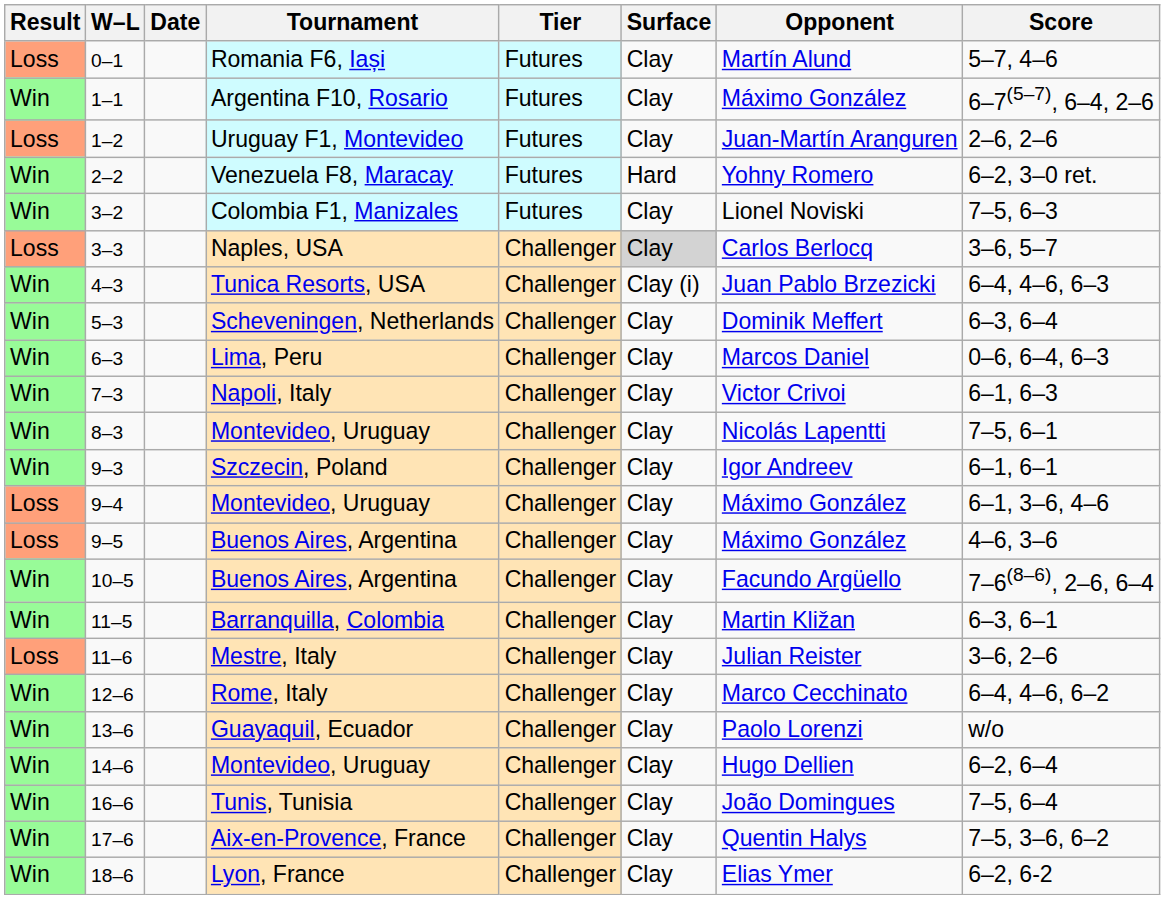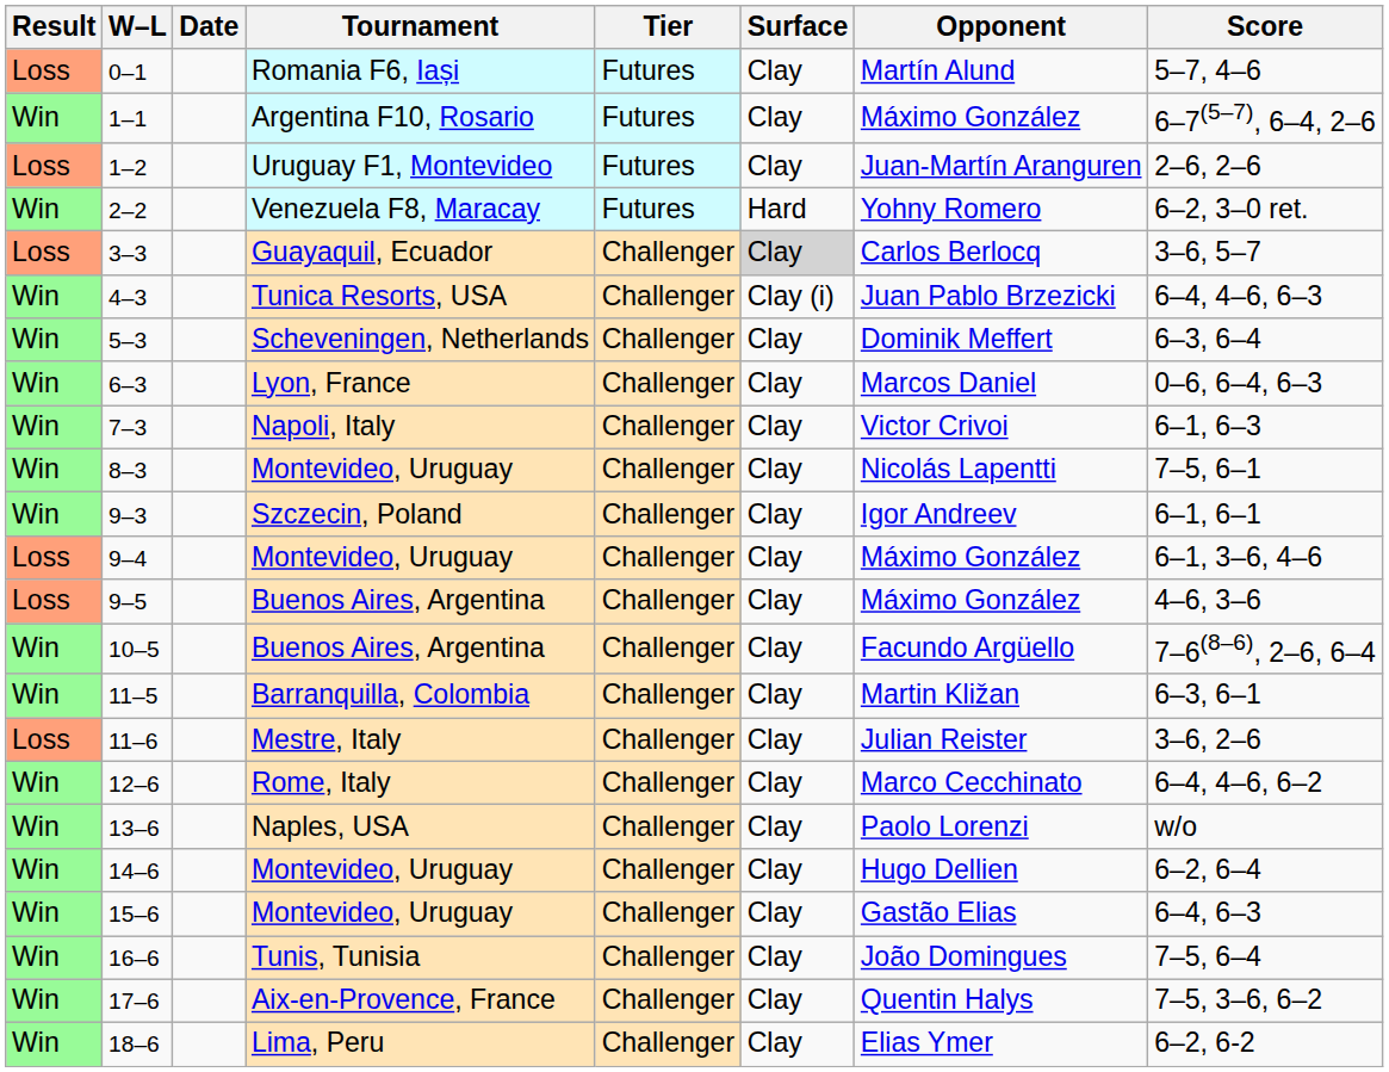 <table class="sortable wikitable">
 <tr>
 <th>Result</th>
 <th class="unsortable">W–L</th>
 <th>Date</th>
 <th>Tournament</th>
 <th>Tier</th>
 <th>Surface</th>
 <th>Opponent</th>
 <th class="unsortable">Score</th>
 </tr>
 <tr>
 <td bgcolor=ffa07a>Loss</td>
 <td><small>0–1</small></td>
 <td></td>
 <td style="background:#cffcff;">Romania F6, <a href='#'>Iași</a></td>
 <td style="background:#cffcff;">Futures</td>
 <td>Clay</td>
 <td> <a href='#'>Martín Alund</a></td>
 <td>5–7, 4–6</td>
 </tr>
 <tr>
 <td bgcolor=98FB98>Win</td>
 <td><small>1–1</small></td>
 <td></td>
 <td style="background:#cffcff;">Argentina F10, <a href='#'>Rosario</a></td>
 <td style="background:#cffcff;">Futures</td>
 <td>Clay</td>
 <td> <a href='#'>Máximo González</a></td>
 <td>6–7<sup>(5–7)</sup>, 6–4, 2–6</td>
 </tr>
 <tr>
 <td bgcolor=ffa07a>Loss</td>
 <td><small>1–2</small></td>
 <td></td>
 <td style="background:#cffcff;">Uruguay F1, <a href='#'>Montevideo</a></td>
 <td style="background:#cffcff;">Futures</td>
 <td>Clay</td>
 <td> <a href='#'>Juan-Martín Aranguren</a></td>
 <td>2–6, 2–6</td>
 </tr>
 <tr>
 <td bgcolor=98FB98>Win</td>
 <td><small>2–2</small></td>
 <td></td>
 <td style="background:#cffcff;">Venezuela F8, <a href='#'>Maracay</a></td>
 <td style="background:#cffcff;">Futures</td>
 <td>Hard</td>
 <td> <a href='#'>Yohny Romero</a></td>
 <td>6–2, 3–0 ret.</td>
 </tr>
 <tr>
-<td bgcolor=98fb98>Win</td>
-<td><small>3–2</small></td>
-<td></td>
-<td style="background:#cffcff;">Colombia F1, <a href='#'>Manizales</a></td>
-<td style="background:#cffcff;">Futures</td>
-<td>Clay</td>
-<td> Lionel Noviski</td>
-<td>7–5, 6–3</td>
-</tr>
-<tr>
 <td bgcolor=ffa07a>Loss</td>
 <td><small>3–3</small></td>
 <td></td>
-<td style="background:moccasin;">Naples, USA</td>
+<td style="background:moccasin;"><a href='#'>Guayaquil</a>, Ecuador</td>
 <td style="background:moccasin;">Challenger</td>
 <td style="background: lightgrey;">Clay</td>
 <td> <a href='#'>Carlos Berlocq</a></td>
 <td>3–6, 5–7</td>
 </tr>
 <tr>
 <td bgcolor=98FB98>Win</td>
 <td><small>4–3</small></td>
 <td></td>
 <td style="background:moccasin;"><a href='#'>Tunica Resorts</a>, USA</td>
 <td style="background:moccasin;">Challenger</td>
 <td>Clay (i)</td>
 <td> <a href='#'>Juan Pablo Brzezicki</a></td>
 <td>6–4, 4–6, 6–3</td>
 </tr>
 <tr>
 <td bgcolor=98FB98>Win</td>
 <td><small>5–3</small></td>
 <td></td>
 <td style="background:moccasin;"><a href='#'>Scheveningen</a>, Netherlands</td>
 <td style="background:moccasin;">Challenger</td>
 <td>Clay</td>
 <td> <a href='#'>Dominik Meffert</a></td>
 <td>6–3, 6–4</td>
 </tr>
 <tr>
 <td bgcolor=98fb98>Win</td>
 <td><small>6–3</small></td>
 <td></td>
-<td style="background:moccasin;"><a href='#'>Lima</a>, Peru</td>
+<td style="background:moccasin;"><a href='#'>Lyon</a>, France</td>
 <td style="background:moccasin;">Challenger</td>
 <td>Clay</td>
 <td> <a href='#'>Marcos Daniel</a></td>
 <td>0–6, 6–4, 6–3</td>
 </tr>
 <tr>
 <td bgcolor=98FB98>Win</td>
 <td><small>7–3</small></td>
 <td><a href='#'></a></td>
 <td style="background:moccasin;"><a href='#'>Napoli</a>, Italy</td>
 <td style="background:moccasin;">Challenger</td>
 <td>Clay</td>
 <td> <a href='#'>Victor Crivoi</a></td>
 <td>6–1, 6–3</td>
 </tr>
 <tr>
 <td bgcolor=98FB98>Win</td>
 <td><small>8–3</small></td>
 <td><a href='#'></a></td>
 <td style="background:moccasin;"><a href='#'>Montevideo</a>, Uruguay</td>
 <td style="background:moccasin;">Challenger</td>
 <td>Clay</td>
 <td> <a href='#'>Nicolás Lapentti</a></td>
 <td>7–5, 6–1</td>
 </tr>
 <tr>
 <td bgcolor=98FB98>Win</td>
 <td><small>9–3</small></td>
 <td><a href='#'></a></td>
 <td style="background:moccasin;"><a href='#'>Szczecin</a>, Poland</td>
 <td style="background:moccasin;">Challenger</td>
 <td>Clay</td>
 <td> <a href='#'>Igor Andreev</a></td>
 <td>6–1, 6–1</td>
 </tr>
 <tr>
 <td bgcolor=ffa07a>Loss</td>
 <td><small>9–4</small></td>
 <td><a href='#'></a></td>
 <td style="background:moccasin;"><a href='#'>Montevideo</a>, Uruguay</td>
 <td style="background:moccasin;">Challenger</td>
 <td>Clay</td>
 <td> <a href='#'>Máximo González</a></td>
 <td>6–1, 3–6, 4–6</td>
 </tr>
 <tr>
 <td bgcolor=ffa07a>Loss</td>
 <td><small>9–5</small></td>
 <td><a href='#'></a></td>
 <td style="background:moccasin;"><a href='#'>Buenos Aires</a>, Argentina</td>
 <td style="background:moccasin;">Challenger</td>
 <td>Clay</td>
 <td> <a href='#'>Máximo González</a></td>
 <td>4–6, 3–6</td>
 </tr>
 <tr>
 <td bgcolor=98FB98>Win</td>
 <td><small>10–5</small></td>
 <td><a href='#'></a></td>
 <td style="background:moccasin;"><a href='#'>Buenos Aires</a>, Argentina</td>
 <td style="background:moccasin;">Challenger</td>
 <td>Clay</td>
 <td> <a href='#'>Facundo Argüello</a></td>
 <td>7–6<sup>(8–6)</sup>, 2–6, 6–4</td>
 </tr>
 <tr>
 <td bgcolor=98fb98>Win</td>
 <td><small>11–5</small></td>
 <td><a href='#'></a></td>
 <td style="background:moccasin;"><a href='#'>Barranquilla</a>, <a href='#'>Colombia</a></td>
 <td style="background:moccasin;">Challenger</td>
 <td>Clay</td>
 <td> <a href='#'>Martin Kližan</a></td>
 <td>6–3, 6–1</td>
 </tr>
 <tr>
 <td bgcolor=ffa07a>Loss</td>
 <td><small>11–6</small></td>
 <td><a href='#'></a></td>
 <td style="background:moccasin;"><a href='#'>Mestre</a>, Italy</td>
 <td style="background:moccasin;">Challenger</td>
 <td>Clay</td>
 <td> <a href='#'>Julian Reister</a></td>
 <td>3–6, 2–6</td>
 </tr>
 <tr>
 <td bgcolor=98FB98>Win</td>
 <td><small>12–6</small></td>
 <td><a href='#'></a></td>
 <td style="background:moccasin;"><a href='#'>Rome</a>, Italy</td>
 <td style="background:moccasin;">Challenger</td>
 <td>Clay</td>
 <td> <a href='#'>Marco Cecchinato</a></td>
 <td>6–4, 4–6, 6–2</td>
 </tr>
 <tr>
 <td bgcolor=98FB98>Win</td>
 <td><small>13–6</small></td>
 <td><a href='#'></a></td>
-<td style="background:moccasin;"><a href='#'>Guayaquil</a>, Ecuador</td>
+<td style="background:moccasin;">Naples, USA</td>
 <td style="background:moccasin;">Challenger</td>
 <td>Clay</td>
 <td> <a href='#'>Paolo Lorenzi</a></td>
 <td>w/o</td>
 </tr>
 <tr>
 <td bgcolor=98FB98>Win</td>
 <td><small>14–6</small></td>
 <td><a href='#'></a></td>
 <td style="background:moccasin;"><a href='#'>Montevideo</a>, Uruguay</td>
 <td style="background:moccasin;">Challenger</td>
 <td>Clay</td>
 <td> <a href='#'>Hugo Dellien</a></td>
 <td>6–2, 6–4</td>
+</tr>
+<tr>
+<td bgcolor=98FB98>Win</td>
+<td><small>15–6</small></td>
+<td><a href='#'></a></td>
+<td style="background:moccasin;"><a href='#'>Montevideo</a>, Uruguay</td>
+<td style="background:moccasin;">Challenger</td>
+<td>Clay</td>
+<td> <a href='#'>Gastão Elias</a></td>
+<td>6–4, 6–3</td>
 </tr>
 <tr>
 <td bgcolor=98FB98>Win</td>
 <td><small>16–6</small></td>
 <td><a href='#'></a></td>
 <td style="background:moccasin;"><a href='#'>Tunis</a>, Tunisia</td>
 <td style="background:moccasin;">Challenger</td>
 <td>Clay</td>
 <td> <a href='#'>João Domingues</a></td>
 <td>7–5, 6–4</td>
 </tr>
 <tr>
 <td bgcolor=98FB98>Win</td>
 <td><small>17–6</small></td>
 <td><a href='#'></a></td>
 <td style="background:moccasin;"><a href='#'>Aix-en-Provence</a>, France</td>
 <td style="background:moccasin;">Challenger</td>
 <td>Clay</td>
 <td> <a href='#'>Quentin Halys</a></td>
 <td>7–5, 3–6, 6–2</td>
 </tr>
 <tr>
 <td bgcolor=98FB98>Win</td>
 <td><small>18–6</small></td>
 <td><a href='#'></a></td>
-<td style="background:moccasin;"><a href='#'>Lyon</a>, France</td>
+<td style="background:moccasin;"><a href='#'>Lima</a>, Peru</td>
 <td style="background:moccasin;">Challenger</td>
 <td>Clay</td>
 <td> <a href='#'>Elias Ymer</a></td>
 <td>6–2, 6-2</td>
 </tr>
 </table>
